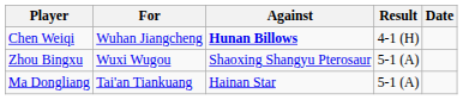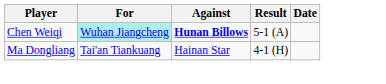 <table class="wikitable">
 <tr>
 <th>Player</th>
 <th>For</th>
 <th>Against</th>
 <th style="text-align:center">Result</th>
 <th>Date</th>
 </tr>
 <tr>
 <td> <a href='#'>Chen Weiqi</a></td>
-<td><a href='#'>Wuhan Jiangcheng</a></td>
+<td style="background: paleturquoise;"><a href='#'>Wuhan Jiangcheng</a></td>
 <td><strong><a href='#'>Hunan Billows</a></strong></td>
-<td align="center">4-1 (H)</td>
-<td></td>
-</tr>
-<tr>
-<td> <a href='#'>Zhou Bingxu</a></td>
-<td><a href='#'>Wuxi Wugou</a></td>
-<td><a href='#'>Shaoxing Shangyu Pterosaur</a></td>
 <td align="center">5-1 (A)</td>
 <td></td>
 </tr>
 <tr>
 <td> <a href='#'>Ma Dongliang</a></td>
 <td><a href='#'>Tai'an Tiankuang</a></td>
 <td><a href='#'>Hainan Star</a></td>
-<td align="center">5-1 (A)</td>
+<td align="center">4-1 (H)</td>
 <td></td>
 </tr>
 </table>
